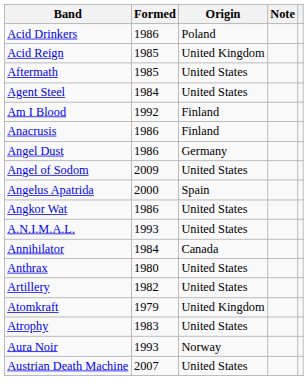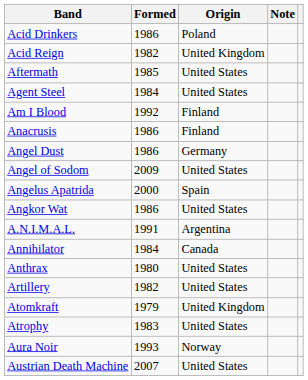 <table class="wikitable sortable">
 <tr>
 <th>Band</th>
 <th>Formed</th>
 <th>Origin</th>
 <th class=unsortable>Note</th>
 <th></th>
 </tr>
 <tr>
 <td><a href='#'>Acid Drinkers</a></td>
 <td>1986</td>
 <td>Poland</td>
 <td></td>
 <td></td>
 </tr>
 <tr>
 <td><a href='#'>Acid Reign</a></td>
-<td>1985</td>
+<td>1982</td>
 <td>United Kingdom</td>
 <td></td>
 <td></td>
 </tr>
 <tr>
 <td><a href='#'>Aftermath</a></td>
 <td>1985</td>
 <td>United States</td>
 <td></td>
 <td></td>
 </tr>
 <tr>
 <td><a href='#'>Agent Steel</a></td>
 <td>1984</td>
 <td>United States</td>
 <td></td>
 <td></td>
 </tr>
 <tr>
 <td><a href='#'>Am I Blood</a></td>
 <td>1992</td>
 <td>Finland</td>
 <td></td>
 <td></td>
 </tr>
 <tr>
 <td><a href='#'>Anacrusis</a></td>
 <td>1986</td>
 <td>Finland</td>
 <td></td>
 <td></td>
 </tr>
 <tr>
 <td><a href='#'>Angel Dust</a></td>
 <td>1986</td>
 <td>Germany</td>
 <td></td>
 <td></td>
 </tr>
 <tr>
 <td><a href='#'>Angel of Sodom</a></td>
 <td>2009</td>
 <td>United States</td>
 <td></td>
 <td></td>
 </tr>
 <tr>
 <td><a href='#'>Angelus Apatrida</a></td>
 <td>2000</td>
 <td>Spain</td>
 <td></td>
 <td></td>
 </tr>
 <tr>
 <td><a href='#'>Angkor Wat</a></td>
 <td>1986</td>
 <td>United States</td>
 <td></td>
 <td></td>
 </tr>
 <tr>
 <td><a href='#'>A.N.I.M.A.L.</a></td>
-<td>1993</td>
-<td>United States</td>
+<td>1991</td>
+<td>Argentina</td>
 <td></td>
 <td></td>
 </tr>
 <tr>
 <td><a href='#'>Annihilator</a></td>
 <td>1984</td>
 <td>Canada</td>
 <td></td>
 <td></td>
 </tr>
 <tr>
 <td><a href='#'>Anthrax</a></td>
 <td>1980</td>
 <td>United States</td>
 <td></td>
 <td></td>
 </tr>
 <tr>
 <td><a href='#'>Artillery</a></td>
 <td>1982</td>
 <td>United States</td>
 <td></td>
 <td></td>
 </tr>
 <tr>
 <td><a href='#'>Atomkraft</a></td>
 <td>1979</td>
 <td>United Kingdom</td>
 <td></td>
 <td></td>
 </tr>
 <tr>
 <td><a href='#'>Atrophy</a></td>
 <td>1983</td>
 <td>United States</td>
 <td></td>
 <td></td>
 </tr>
 <tr>
 <td><a href='#'>Aura Noir</a></td>
 <td>1993</td>
 <td>Norway</td>
 <td></td>
 <td></td>
 </tr>
 <tr>
 <td><a href='#'>Austrian Death Machine</a></td>
 <td>2007</td>
 <td>United States</td>
 <td></td>
 <td></td>
 </tr>
 </table>
